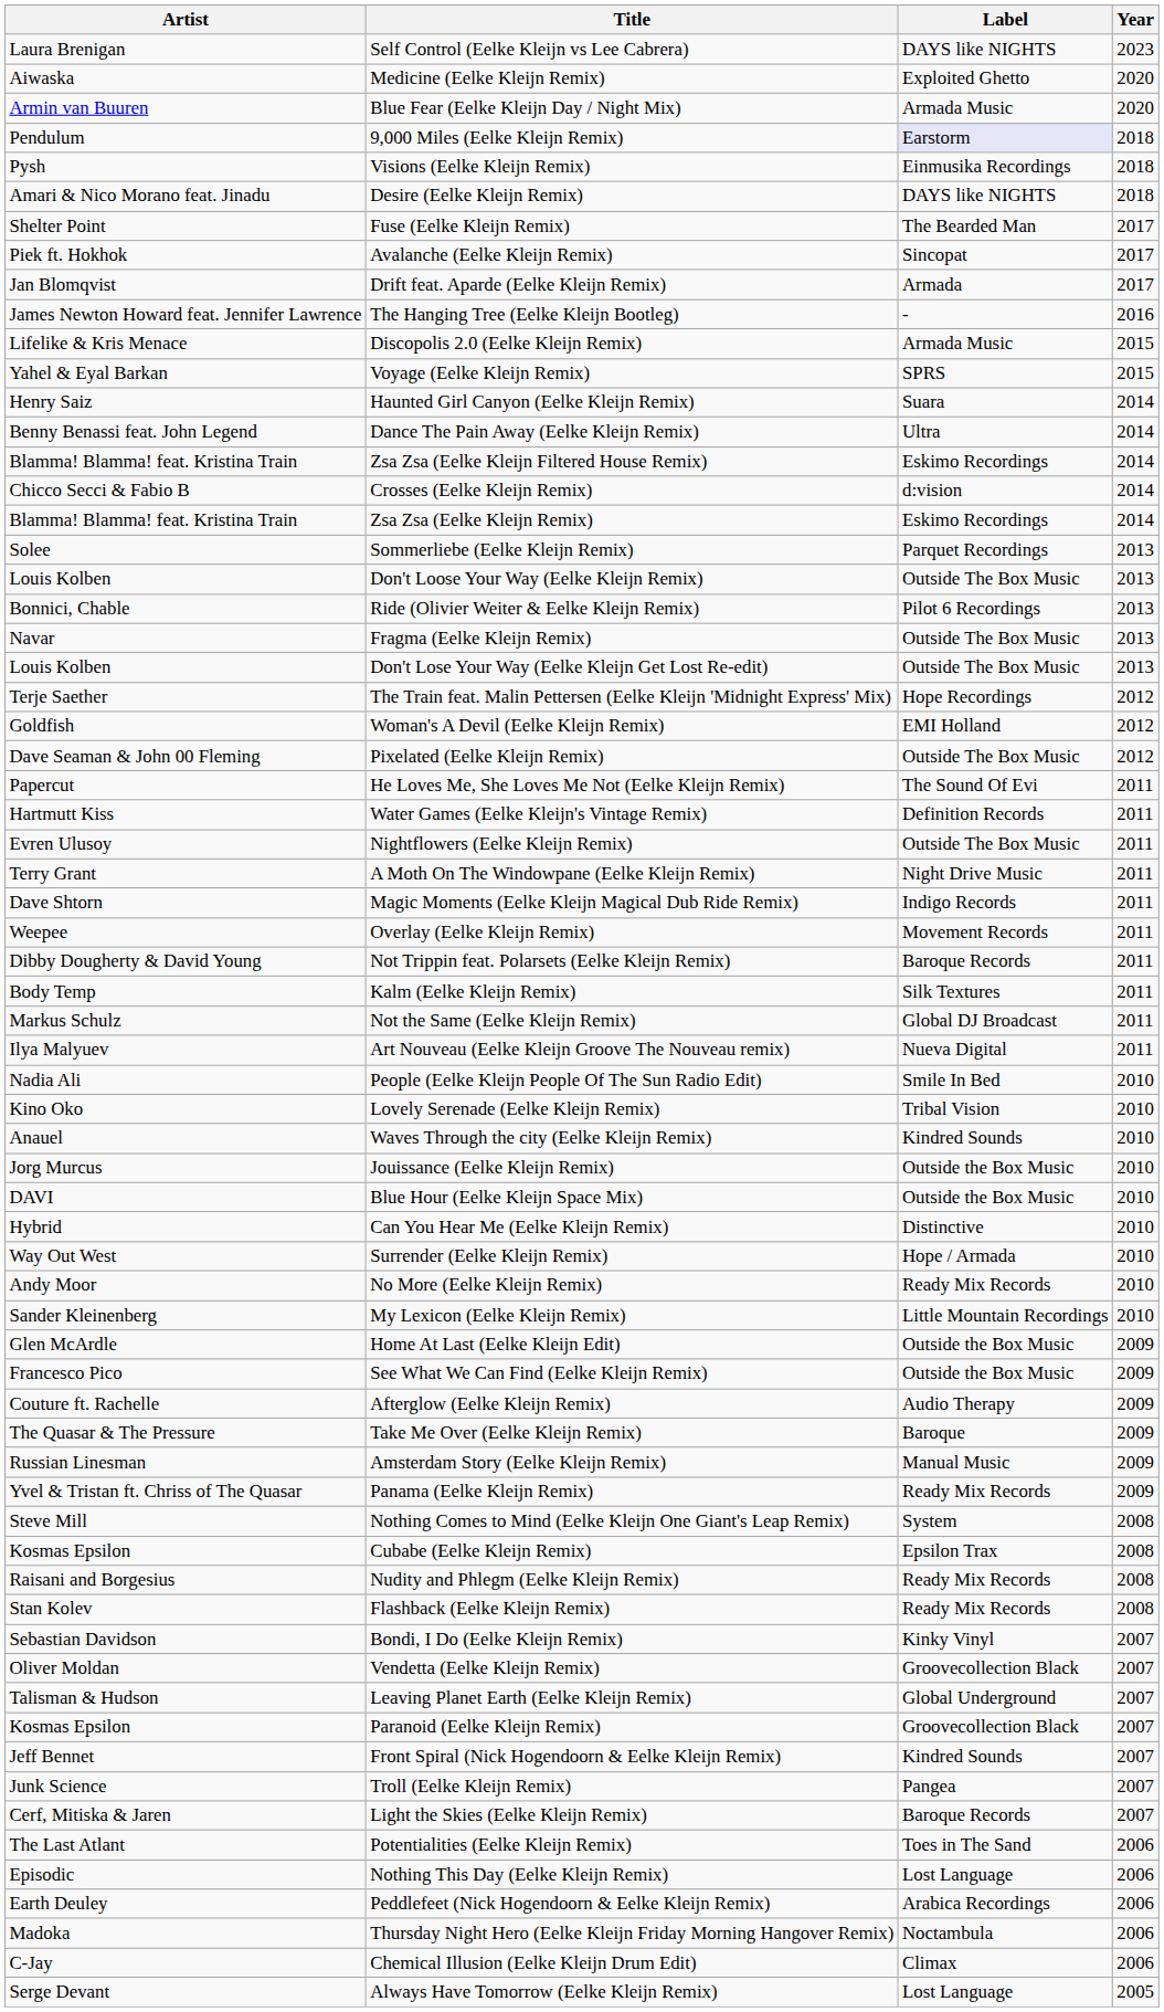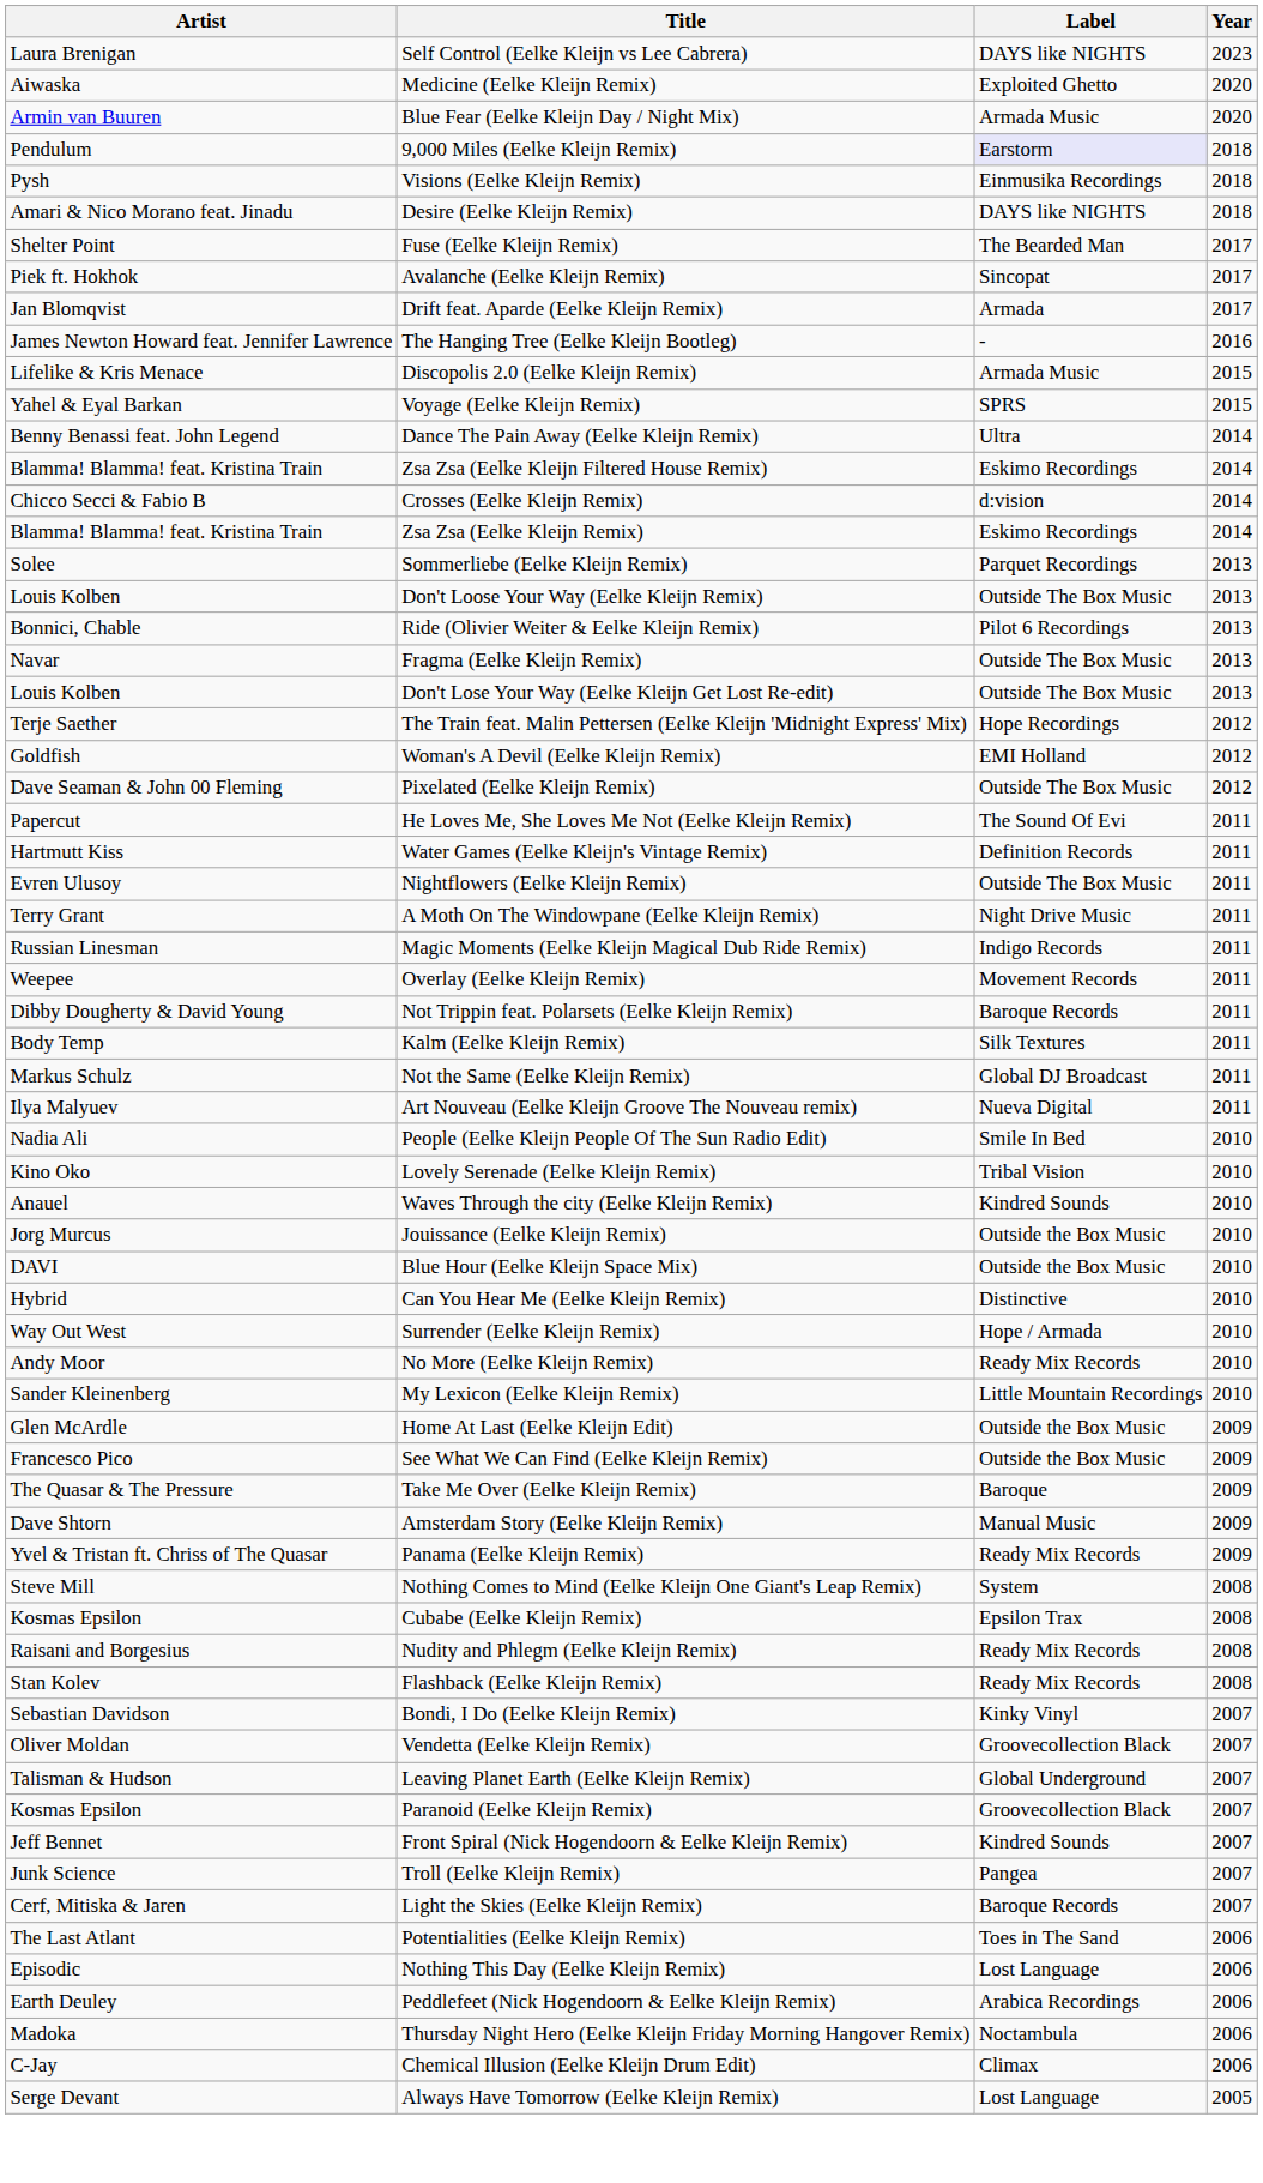 <table class="wikitable plainrowheaders">
 <tr>
 <th>Artist</th>
 <th>Title</th>
 <th>Label</th>
 <th>Year</th>
 </tr>
 <tr>
 <td>Laura Brenigan</td>
 <td>Self Control (Eelke Kleijn vs Lee Cabrera)</td>
 <td>DAYS like NIGHTS</td>
 <td>2023</td>
 </tr>
 <tr>
 <td>Aiwaska</td>
 <td>Medicine (Eelke Kleijn Remix)</td>
 <td>Exploited Ghetto</td>
 <td>2020</td>
 </tr>
 <tr>
 <td><a href='#'>Armin van Buuren</a></td>
 <td>Blue Fear (Eelke Kleijn Day / Night Mix)</td>
 <td>Armada Music</td>
 <td>2020</td>
 </tr>
 <tr>
 <td>Pendulum</td>
 <td>9,000 Miles (Eelke Kleijn Remix)</td>
 <td style="background: lavender;">Earstorm</td>
 <td>2018</td>
 </tr>
 <tr>
 <td>Pysh</td>
 <td>Visions (Eelke Kleijn Remix)</td>
 <td>Einmusika Recordings</td>
 <td>2018</td>
 </tr>
 <tr>
 <td>Amari & Nico Morano feat. Jinadu</td>
 <td>Desire (Eelke Kleijn Remix)</td>
 <td>DAYS like NIGHTS</td>
 <td>2018</td>
 </tr>
 <tr>
 <td>Shelter Point</td>
 <td>Fuse (Eelke Kleijn Remix)</td>
 <td>The Bearded Man</td>
 <td>2017</td>
 </tr>
 <tr>
 <td>Piek ft. Hokhok</td>
 <td>Avalanche (Eelke Kleijn Remix)</td>
 <td>Sincopat</td>
 <td>2017</td>
 </tr>
 <tr>
 <td>Jan Blomqvist</td>
 <td>Drift feat. Aparde (Eelke Kleijn Remix)</td>
 <td>Armada</td>
 <td>2017</td>
 </tr>
 <tr>
 <td>James Newton Howard feat. Jennifer Lawrence</td>
 <td>The Hanging Tree (Eelke Kleijn Bootleg)</td>
 <td>-</td>
 <td>2016</td>
 </tr>
 <tr>
 <td>Lifelike & Kris Menace</td>
 <td>Discopolis 2.0 (Eelke Kleijn Remix)</td>
 <td>Armada Music</td>
 <td>2015</td>
 </tr>
 <tr>
 <td>Yahel & Eyal Barkan</td>
 <td>Voyage (Eelke Kleijn Remix)</td>
 <td>SPRS</td>
 <td>2015</td>
-</tr>
-<tr>
-<td>Henry Saiz</td>
-<td>Haunted Girl Canyon (Eelke Kleijn Remix)</td>
-<td>Suara</td>
-<td>2014</td>
 </tr>
 <tr>
 <td>Benny Benassi feat. John Legend</td>
 <td>Dance The Pain Away (Eelke Kleijn Remix)</td>
 <td>Ultra</td>
 <td>2014</td>
 </tr>
 <tr>
 <td>Blamma! Blamma! feat. Kristina Train</td>
 <td>Zsa Zsa (Eelke Kleijn Filtered House Remix)</td>
 <td>Eskimo Recordings</td>
 <td>2014</td>
 </tr>
 <tr>
 <td>Chicco Secci & Fabio B</td>
 <td>Crosses (Eelke Kleijn Remix)</td>
 <td>d:vision</td>
 <td>2014</td>
 </tr>
 <tr>
 <td>Blamma! Blamma! feat. Kristina Train</td>
 <td>Zsa Zsa (Eelke Kleijn Remix)</td>
 <td>Eskimo Recordings</td>
 <td>2014</td>
 </tr>
 <tr>
 <td>Solee</td>
 <td>Sommerliebe (Eelke Kleijn Remix)</td>
 <td>Parquet Recordings</td>
 <td>2013</td>
 </tr>
 <tr>
 <td>Louis Kolben</td>
 <td>Don't Loose Your Way (Eelke Kleijn Remix)</td>
 <td>Outside The Box Music</td>
 <td>2013</td>
 </tr>
 <tr>
 <td>Bonnici, Chable</td>
 <td>Ride (Olivier Weiter & Eelke Kleijn Remix)</td>
 <td>Pilot 6 Recordings</td>
 <td>2013</td>
 </tr>
 <tr>
 <td>Navar</td>
 <td>Fragma (Eelke Kleijn Remix)</td>
 <td>Outside The Box Music</td>
 <td>2013</td>
 </tr>
 <tr>
 <td>Louis Kolben</td>
 <td>Don't Lose Your Way (Eelke Kleijn Get Lost Re-edit)</td>
 <td>Outside The Box Music</td>
 <td>2013</td>
 </tr>
 <tr>
 <td>Terje Saether</td>
 <td>The Train feat. Malin Pettersen (Eelke Kleijn 'Midnight Express' Mix)</td>
 <td>Hope Recordings</td>
 <td>2012</td>
 </tr>
 <tr>
 <td>Goldfish</td>
 <td>Woman's A Devil (Eelke Kleijn Remix)</td>
 <td>EMI Holland</td>
 <td>2012</td>
 </tr>
 <tr>
 <td>Dave Seaman & John 00 Fleming</td>
 <td>Pixelated (Eelke Kleijn Remix)</td>
 <td>Outside The Box Music</td>
 <td>2012</td>
 </tr>
 <tr>
 <td>Papercut</td>
 <td>He Loves Me, She Loves Me Not (Eelke Kleijn Remix)</td>
 <td>The Sound Of Evi</td>
 <td>2011</td>
 </tr>
 <tr>
 <td>Hartmutt Kiss</td>
 <td>Water Games (Eelke Kleijn's Vintage Remix)</td>
 <td>Definition Records</td>
 <td>2011</td>
 </tr>
 <tr>
 <td>Evren Ulusoy</td>
 <td>Nightflowers (Eelke Kleijn Remix)</td>
 <td>Outside The Box Music</td>
 <td>2011</td>
 </tr>
 <tr>
 <td>Terry Grant</td>
 <td>A Moth On The Windowpane (Eelke Kleijn Remix)</td>
 <td>Night Drive Music</td>
 <td>2011</td>
 </tr>
 <tr>
-<td>Dave Shtorn</td>
+<td>Russian Linesman</td>
 <td>Magic Moments (Eelke Kleijn Magical Dub Ride Remix)</td>
 <td>Indigo Records</td>
 <td>2011</td>
 </tr>
 <tr>
 <td>Weepee</td>
 <td>Overlay (Eelke Kleijn Remix)</td>
 <td>Movement Records</td>
 <td>2011</td>
 </tr>
 <tr>
 <td>Dibby Dougherty & David Young</td>
 <td>Not Trippin feat. Polarsets (Eelke Kleijn Remix)</td>
 <td>Baroque Records</td>
 <td>2011</td>
 </tr>
 <tr>
 <td>Body Temp</td>
 <td>Kalm (Eelke Kleijn Remix)</td>
 <td>Silk Textures</td>
 <td>2011</td>
 </tr>
 <tr>
 <td>Markus Schulz</td>
 <td>Not the Same (Eelke Kleijn Remix)</td>
 <td>Global DJ Broadcast</td>
 <td>2011</td>
 </tr>
 <tr>
 <td>Ilya Malyuev</td>
 <td>Art Nouveau (Eelke Kleijn Groove The Nouveau remix)</td>
 <td>Nueva Digital</td>
 <td>2011</td>
 </tr>
 <tr>
 <td>Nadia Ali</td>
 <td>People (Eelke Kleijn People Of The Sun Radio Edit)</td>
 <td>Smile In Bed</td>
 <td>2010</td>
 </tr>
 <tr>
 <td>Kino Oko</td>
 <td>Lovely Serenade (Eelke Kleijn Remix)</td>
 <td>Tribal Vision</td>
 <td>2010</td>
 </tr>
 <tr>
 <td>Anauel</td>
 <td>Waves Through the city (Eelke Kleijn Remix)</td>
 <td>Kindred Sounds</td>
 <td>2010</td>
 </tr>
 <tr>
 <td>Jorg Murcus</td>
 <td>Jouissance (Eelke Kleijn Remix)</td>
 <td>Outside the Box Music</td>
 <td>2010</td>
 </tr>
 <tr>
 <td>DAVI</td>
 <td>Blue Hour (Eelke Kleijn Space Mix)</td>
 <td>Outside the Box Music</td>
 <td>2010</td>
 </tr>
 <tr>
 <td>Hybrid</td>
 <td>Can You Hear Me (Eelke Kleijn Remix)</td>
 <td>Distinctive</td>
 <td>2010</td>
 </tr>
 <tr>
 <td>Way Out West</td>
 <td>Surrender (Eelke Kleijn Remix)</td>
 <td>Hope / Armada</td>
 <td>2010</td>
 </tr>
 <tr>
 <td>Andy Moor</td>
 <td>No More (Eelke Kleijn Remix)</td>
 <td>Ready Mix Records</td>
 <td>2010</td>
 </tr>
 <tr>
 <td>Sander Kleinenberg</td>
 <td>My Lexicon (Eelke Kleijn Remix)</td>
 <td>Little Mountain Recordings</td>
 <td>2010</td>
 </tr>
 <tr>
 <td>Glen McArdle</td>
 <td>Home At Last (Eelke Kleijn Edit)</td>
 <td>Outside the Box Music</td>
 <td>2009</td>
 </tr>
 <tr>
 <td>Francesco Pico</td>
 <td>See What We Can Find (Eelke Kleijn Remix)</td>
 <td>Outside the Box Music</td>
 <td>2009</td>
 </tr>
 <tr>
-<td>Couture ft. Rachelle</td>
-<td>Afterglow (Eelke Kleijn Remix)</td>
-<td>Audio Therapy</td>
-<td>2009</td>
-</tr>
-<tr>
 <td>The Quasar & The Pressure</td>
 <td>Take Me Over (Eelke Kleijn Remix)</td>
 <td>Baroque</td>
 <td>2009</td>
 </tr>
 <tr>
-<td>Russian Linesman</td>
+<td>Dave Shtorn</td>
 <td>Amsterdam Story (Eelke Kleijn Remix)</td>
 <td>Manual Music</td>
 <td>2009</td>
 </tr>
 <tr>
 <td>Yvel & Tristan ft. Chriss of The Quasar</td>
 <td>Panama (Eelke Kleijn Remix)</td>
 <td>Ready Mix Records</td>
 <td>2009</td>
 </tr>
 <tr>
 <td>Steve Mill</td>
 <td>Nothing Comes to Mind (Eelke Kleijn One Giant's Leap Remix)</td>
 <td>System</td>
 <td>2008</td>
 </tr>
 <tr>
 <td>Kosmas Epsilon</td>
 <td>Cubabe (Eelke Kleijn Remix)</td>
 <td>Epsilon Trax</td>
 <td>2008</td>
 </tr>
 <tr>
 <td>Raisani and Borgesius</td>
 <td>Nudity and Phlegm (Eelke Kleijn Remix)</td>
 <td>Ready Mix Records</td>
 <td>2008</td>
 </tr>
 <tr>
 <td>Stan Kolev</td>
 <td>Flashback (Eelke Kleijn Remix)</td>
 <td>Ready Mix Records</td>
 <td>2008</td>
 </tr>
 <tr>
 <td>Sebastian Davidson</td>
 <td>Bondi, I Do (Eelke Kleijn Remix)</td>
 <td>Kinky Vinyl</td>
 <td>2007</td>
 </tr>
 <tr>
 <td>Oliver Moldan</td>
 <td>Vendetta (Eelke Kleijn Remix)</td>
 <td>Groovecollection Black</td>
 <td>2007</td>
 </tr>
 <tr>
 <td>Talisman & Hudson</td>
 <td>Leaving Planet Earth (Eelke Kleijn Remix)</td>
 <td>Global Underground</td>
 <td>2007</td>
 </tr>
 <tr>
 <td>Kosmas Epsilon</td>
 <td>Paranoid (Eelke Kleijn Remix)</td>
 <td>Groovecollection Black</td>
 <td>2007</td>
 </tr>
 <tr>
 <td>Jeff Bennet</td>
 <td>Front Spiral (Nick Hogendoorn & Eelke Kleijn Remix)</td>
 <td>Kindred Sounds</td>
 <td>2007</td>
 </tr>
 <tr>
 <td>Junk Science</td>
 <td>Troll (Eelke Kleijn Remix)</td>
 <td>Pangea</td>
 <td>2007</td>
 </tr>
 <tr>
 <td>Cerf, Mitiska & Jaren</td>
 <td>Light the Skies (Eelke Kleijn Remix)</td>
 <td>Baroque Records</td>
 <td>2007</td>
 </tr>
 <tr>
 <td>The Last Atlant</td>
 <td>Potentialities (Eelke Kleijn Remix)</td>
 <td>Toes in The Sand</td>
 <td>2006</td>
 </tr>
 <tr>
 <td>Episodic</td>
 <td>Nothing This Day (Eelke Kleijn Remix)</td>
 <td>Lost Language</td>
 <td>2006</td>
 </tr>
 <tr>
 <td>Earth Deuley</td>
 <td>Peddlefeet (Nick Hogendoorn & Eelke Kleijn Remix)</td>
 <td>Arabica Recordings</td>
 <td>2006</td>
 </tr>
 <tr>
 <td>Madoka</td>
 <td>Thursday Night Hero (Eelke Kleijn Friday Morning Hangover Remix)</td>
 <td>Noctambula</td>
 <td>2006</td>
 </tr>
 <tr>
 <td>C-Jay</td>
 <td>Chemical Illusion (Eelke Kleijn Drum Edit)</td>
 <td>Climax</td>
 <td>2006</td>
 </tr>
 <tr>
 <td>Serge Devant</td>
 <td>Always Have Tomorrow (Eelke Kleijn Remix)</td>
 <td>Lost Language</td>
 <td>2005</td>
 </tr>
 </table>
